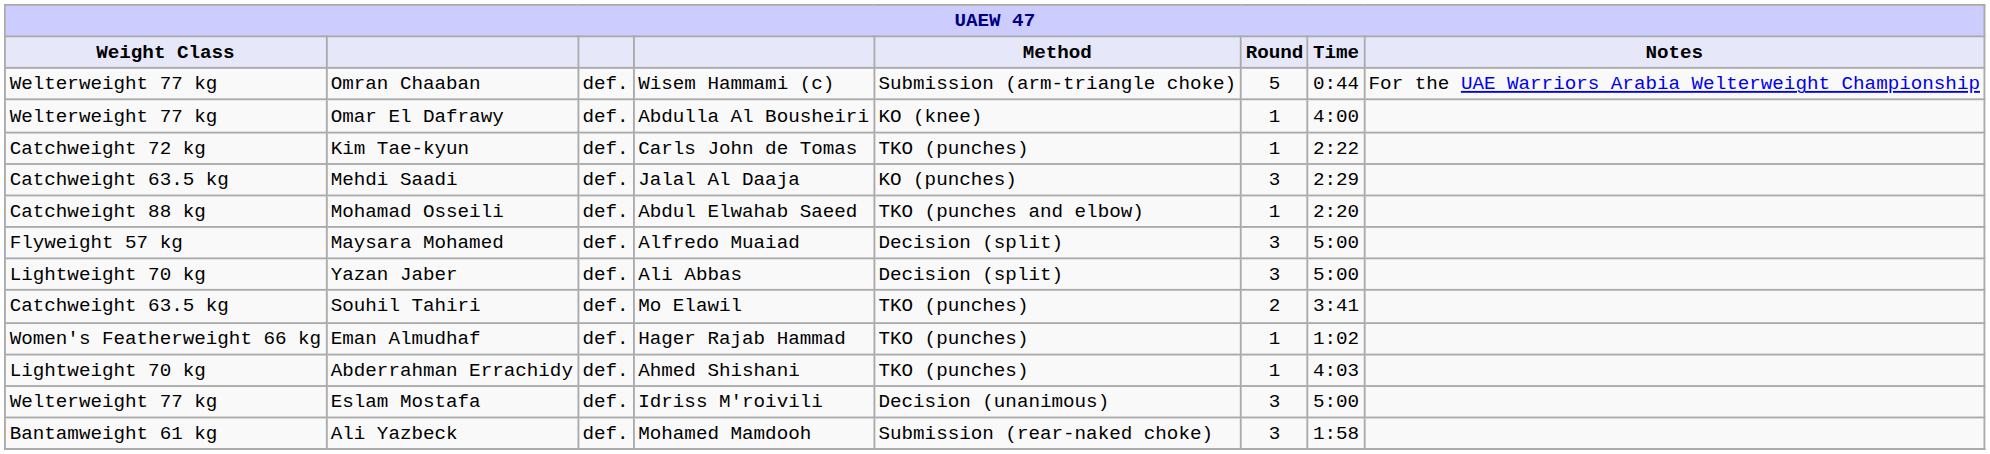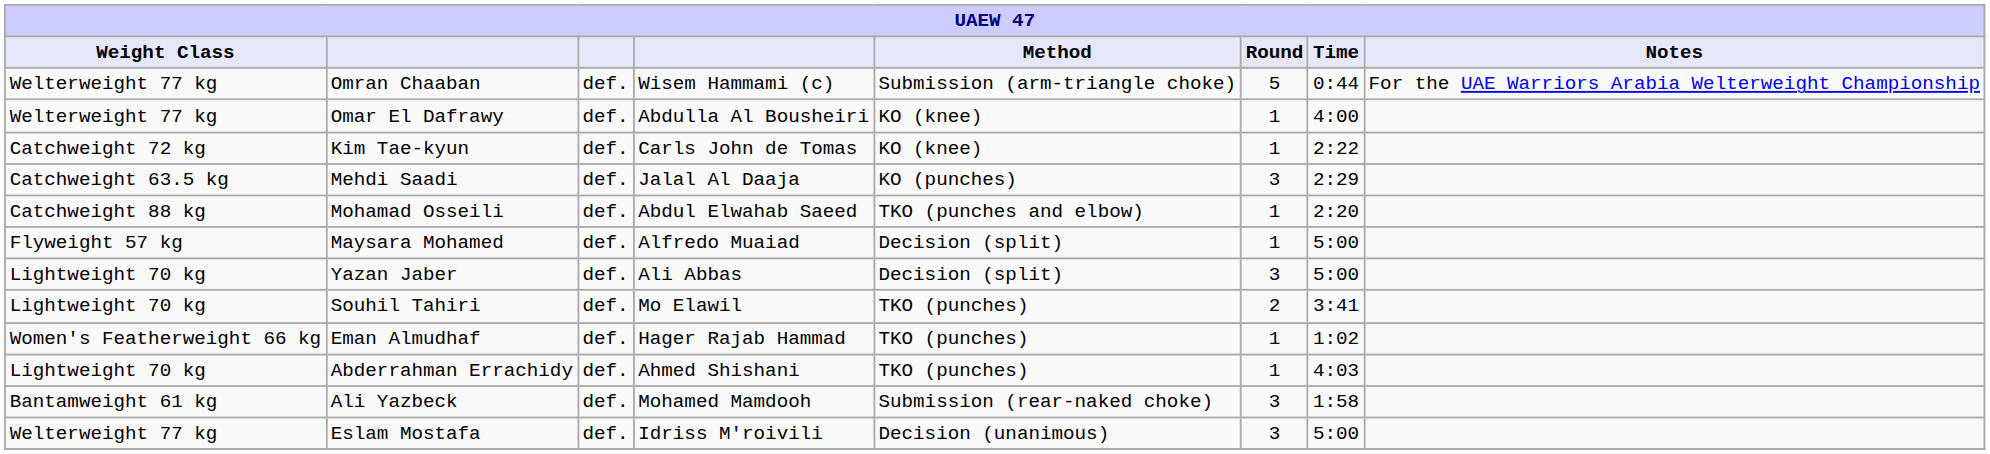 <table class="wikitable" style="font-size: 80%;">
 <tr>
 <th colspan="8" style="background-color: #ccf; color: #000080; text-align: center;"><strong>UAEW 47</strong></th>
 </tr>
 <tr>
 <th colspan="1" style="background-color: #E6E8FA; color: #000000; text-align: center;">Weight Class</th>
 <th colspan="1" style="background-color: #E6E8FA; color: #000000; text-align: center;"></th>
 <th colspan="1" style="background-color: #E6E8FA; color: #000000; text-align: center;"></th>
 <th colspan="1" style="background-color: #E6E8FA; color: #000000; text-align: center;"></th>
 <th colspan="1" style="background-color: #E6E8FA; color: #000000; text-align: center;">Method</th>
 <th colspan="1" style="background-color: #E6E8FA; color: #000000; text-align: center;">Round</th>
 <th colspan="1" style="background-color: #E6E8FA; color: #000000; text-align: center;">Time</th>
 <th colspan="1" style="background-color: #E6E8FA; color: #000000; text-align: center;">Notes</th>
 </tr>
 <tr>
 <td>Welterweight 77 kg</td>
 <td> Omran Chaaban</td>
 <td>def.</td>
 <td> Wisem Hammami (c)</td>
 <td>Submission (arm-triangle choke)</td>
 <td align=center>5</td>
 <td align=center>0:44</td>
 <td>For the <a href='#'>UAE Warriors Arabia Welterweight Championship</a></td>
 </tr>
 <tr>
 <td>Welterweight 77 kg</td>
 <td> Omar El Dafrawy</td>
 <td>def.</td>
 <td> Abdulla Al Bousheiri</td>
 <td>KO (knee)</td>
 <td align=center>1</td>
 <td align=center>4:00</td>
 <td></td>
 </tr>
 <tr>
 <td>Catchweight 72 kg</td>
 <td> Kim Tae-kyun</td>
 <td>def.</td>
 <td> Carls John de Tomas</td>
-<td>TKO (punches)</td>
+<td>KO (knee)</td>
 <td align=center>1</td>
 <td align=center>2:22</td>
 <td></td>
 </tr>
 <tr>
 <td>Catchweight 63.5 kg</td>
 <td> Mehdi Saadi</td>
 <td>def.</td>
 <td> Jalal Al Daaja</td>
 <td>KO (punches)</td>
 <td align=center>3</td>
 <td align=center>2:29</td>
 <td></td>
 </tr>
 <tr>
 <td>Catchweight 88 kg</td>
 <td> Mohamad Osseili</td>
 <td>def.</td>
 <td> Abdul Elwahab Saeed</td>
 <td>TKO (punches and elbow)</td>
 <td align=center>1</td>
 <td align=center>2:20</td>
 <td></td>
 </tr>
 <tr>
 <td>Flyweight 57 kg</td>
 <td> Maysara Mohamed</td>
 <td>def.</td>
 <td> Alfredo Muaiad</td>
 <td>Decision (split)</td>
-<td align=center>3</td>
+<td align=center>1</td>
 <td align=center>5:00</td>
 <td></td>
 </tr>
 <tr>
 <td>Lightweight 70 kg</td>
 <td> Yazan Jaber</td>
 <td>def.</td>
 <td> Ali Abbas</td>
 <td>Decision (split)</td>
 <td align=center>3</td>
 <td align=center>5:00</td>
 <td></td>
 </tr>
 <tr>
-<td>Catchweight 63.5 kg</td>
+<td>Lightweight 70 kg</td>
 <td> Souhil Tahiri</td>
 <td>def.</td>
 <td> Mo Elawil</td>
 <td>TKO (punches)</td>
 <td align=center>2</td>
 <td align=center>3:41</td>
 <td></td>
 </tr>
 <tr>
 <td>Women's Featherweight 66 kg</td>
 <td> Eman Almudhaf</td>
 <td>def.</td>
 <td> Hager Rajab Hammad</td>
 <td>TKO (punches)</td>
 <td align=center>1</td>
 <td align=center>1:02</td>
 <td></td>
 </tr>
 <tr>
 <td>Lightweight 70 kg</td>
 <td> Abderrahman Errachidy</td>
 <td>def.</td>
 <td> Ahmed Shishani</td>
 <td>TKO (punches)</td>
 <td align=center>1</td>
 <td align=center>4:03</td>
 <td></td>
 </tr>
 <tr>
+<td>Bantamweight 61 kg</td>
+<td> Ali Yazbeck</td>
+<td>def.</td>
+<td> Mohamed Mamdooh</td>
+<td>Submission (rear-naked choke)</td>
+<td align=center>3</td>
+<td align=center>1:58</td>
+<td></td>
+</tr>
+<tr>
 <td>Welterweight 77 kg</td>
 <td> Eslam Mostafa</td>
 <td>def.</td>
 <td> Idriss M'roivili</td>
 <td>Decision (unanimous)</td>
 <td align=center>3</td>
 <td align=center>5:00</td>
 <td></td>
 </tr>
 <tr>
-<td>Bantamweight 61 kg</td>
-<td> Ali Yazbeck</td>
-<td>def.</td>
-<td> Mohamed Mamdooh</td>
-<td>Submission (rear-naked choke)</td>
-<td align=center>3</td>
-<td align=center>1:58</td>
-<td></td>
-</tr>
-<tr>
 </tr>
 </table>
